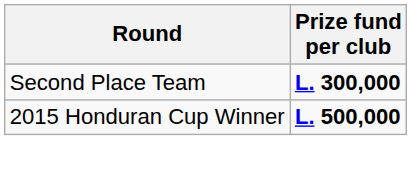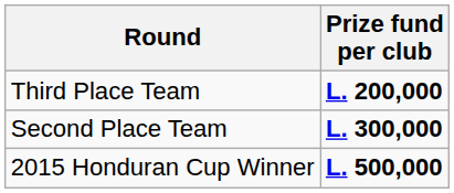 <table class="wikitable">
 <tr>
 <th>Round</th>
 <th>Prize fund<br>per club</th>
+</tr>
+<tr>
+<td>Third Place Team</td>
+<td><strong><a href='#'>L.</a> 200,000</strong></td>
 </tr>
 <tr>
 <td>Second Place Team</td>
 <td><strong><a href='#'>L.</a> 300,000</strong></td>
 </tr>
 <tr>
 <td>2015 Honduran Cup Winner</td>
 <td><strong><a href='#'>L.</a> 500,000</strong></td>
 </tr>
 </table>
